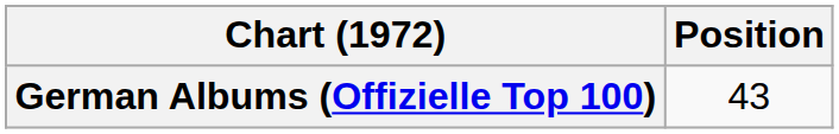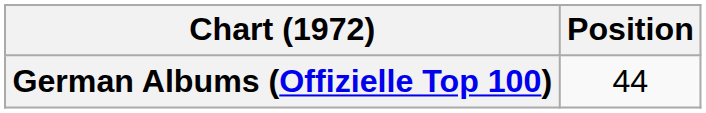 <table class="wikitable plainrowheaders" style="text-align:center">
 <tr>
 <th scope="col">Chart (1972)</th>
 <th scope="col">Position</th>
 </tr>
 <tr>
 <th scope="row">German Albums (<a href='#'>Offizielle Top 100</a>)</th>
-<td>43</td>
+<td>44</td>
 </tr>
 </table>
